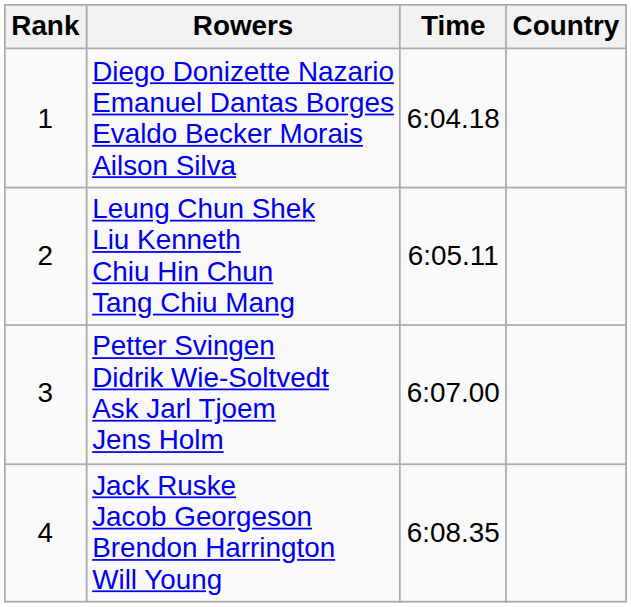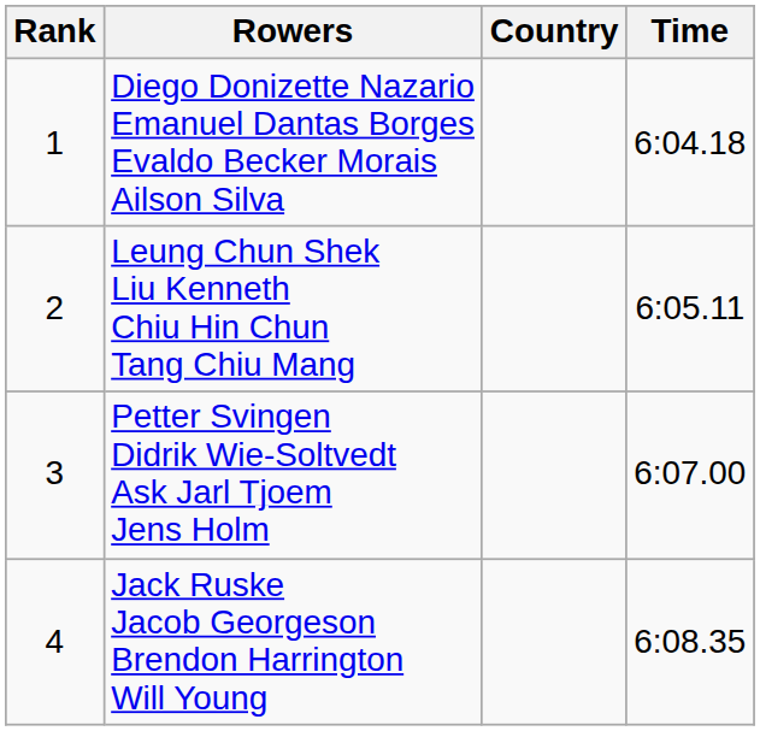 <table class="wikitable" style="text-align:center">
 <tr>
 <th>Rank</th>
 <th>Rowers</th>
+<th>Country</th>
 <th>Time</th>
-<th>Country</th>
 </tr>
 <tr>
 <td>1</td>
 <td align="left"><a href='#'>Diego Donizette Nazario</a><br><a href='#'>Emanuel Dantas Borges</a><br><a href='#'>Evaldo Becker Morais</a><br><a href='#'>Ailson Silva</a></td>
+<td align="left"></td>
 <td>6:04.18</td>
-<td align="left"></td>
 </tr>
 <tr>
 <td>2</td>
 <td align="left"><a href='#'>Leung Chun Shek</a><br><a href='#'>Liu Kenneth</a><br><a href='#'>Chiu Hin Chun</a><br><a href='#'>Tang Chiu Mang</a></td>
+<td align="left"></td>
 <td>6:05.11</td>
-<td align="left"></td>
 </tr>
 <tr>
 <td>3</td>
 <td align="left"><a href='#'>Petter Svingen</a><br><a href='#'>Didrik Wie-Soltvedt</a><br><a href='#'>Ask Jarl Tjoem</a><br><a href='#'>Jens Holm</a></td>
+<td align="left"></td>
 <td>6:07.00</td>
-<td align="left"></td>
 </tr>
 <tr>
 <td>4</td>
 <td align="left"><a href='#'>Jack Ruske</a><br><a href='#'>Jacob Georgeson</a><br><a href='#'>Brendon Harrington</a><br><a href='#'>Will Young</a></td>
+<td align="left"></td>
 <td>6:08.35</td>
-<td align="left"></td>
 </tr>
 </table>
